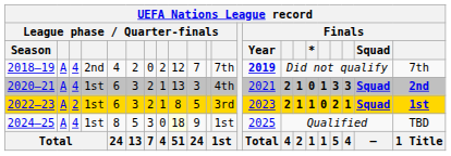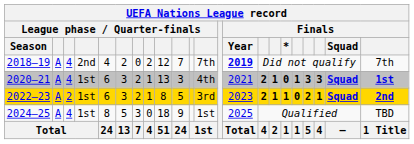 <table class="wikitable" style="text-align:center">
 <tr>
 <th colspan=22><a href='#'>UEFA Nations League</a> record</th>
 </tr>
 <tr>
 <th colspan=12>League phase / Quarter-finals</th>
 <th rowspan=7></th>
 <th colspan=9>Finals</th>
 </tr>
 <tr>
 <th>Season</th>
 <th></th>
 <th></th>
 <th></th>
 <th></th>
 <th></th>
 <th></th>
 <th></th>
 <th></th>
 <th></th>
 <th></th>
 <th></th>
 <th>Year</th>
 <th></th>
 <th></th>
 <th>*</th>
 <th></th>
 <th></th>
 <th></th>
 <th>Squad</th>
 <th></th>
 </tr>
 <tr>
 <td><a href='#'>2018–19</a></td>
 <td><a href='#'>A</a></td>
 <td><a href='#'>4</a></td>
 <td>2nd</td>
 <td>4</td>
 <td>2</td>
 <td>0</td>
 <td>2</td>
 <td>12</td>
 <td>7</td>
 <td></td>
 <td>7th</td>
 <td><strong> <a href='#'>2019</a></strong></td>
 <td colspan=7><em>Did not qualify</em></td>
 <td>7th</td>
 </tr>
 <tr style="background:Silver;">
 <td><a href='#'>2020–21</a></td>
 <td><a href='#'>A</a></td>
 <td><a href='#'>4</a></td>
 <td>1st</td>
 <td>6</td>
 <td>3</td>
 <td>2</td>
 <td>1</td>
 <td>13</td>
 <td>3</td>
 <td></td>
 <td>4th</td>
 <td> <a href='#'>2021</a></td>
 <td><strong>2</strong></td>
 <td><strong>1</strong></td>
 <td><strong>0</strong></td>
 <td><strong>1</strong></td>
 <td><strong>3</strong></td>
 <td><strong>3</strong></td>
 <td><strong><a href='#'>Squad</a></strong></td>
-<td><strong><a href='#'>2nd</a></strong></td>
+<td><strong><a href='#'>1st</a></strong></td>
 </tr>
 <tr style="background:Gold;">
 <td><a href='#'>2022–23</a></td>
 <td><a href='#'>A</a></td>
 <td><a href='#'>2</a></td>
 <td>1st</td>
 <td>6</td>
 <td>3</td>
 <td>2</td>
 <td>1</td>
 <td>8</td>
 <td>5</td>
 <td></td>
 <td>3rd</td>
 <td> <a href='#'>2023</a></td>
 <td><strong>2</strong></td>
 <td><strong>1</strong></td>
 <td><strong>1</strong></td>
 <td><strong>0</strong></td>
 <td><strong>2</strong></td>
 <td><strong>1</strong></td>
 <td><strong><a href='#'>Squad</a></strong></td>
-<td><strong><a href='#'>1st</a></strong></td>
+<td><strong><a href='#'>2nd</a></strong></td>
 </tr>
 <tr>
 <td><a href='#'>2024–25</a></td>
 <td><a href='#'>A</a></td>
 <td><a href='#'>4</a></td>
 <td>1st</td>
 <td>8</td>
 <td>5</td>
 <td>3</td>
 <td>0</td>
-<td style="background: lightyellow;">18</td>
+<td>18</td>
 <td>9</td>
 <td></td>
 <td>1st</td>
 <td> <a href='#'>2025</a></td>
 <td colspan=7><em>Qualified</em></td>
 <td>TBD</td>
 </tr>
 <tr>
 <th colspan=4>Total</th>
 <th>24</th>
 <th>13</th>
 <th>7</th>
 <th>4</th>
 <th>51</th>
 <th>24</th>
 <th colspan=2>1st</th>
 <th>Total</th>
 <th>4</th>
 <th>2</th>
 <th>1</th>
 <th>1</th>
 <th>5</th>
 <th>4</th>
 <th>—</th>
 <th>1 Title</th>
 </tr>
 </table>
